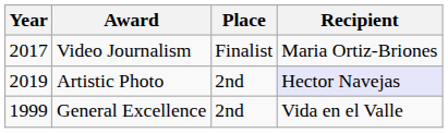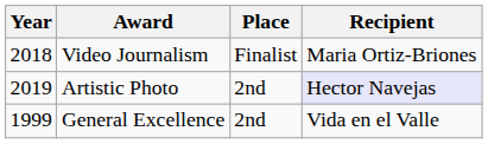 <table class="wikitable">
 <tr>
 <th>Year</th>
 <th>Award</th>
 <th>Place</th>
 <th>Recipient</th>
 </tr>
 <tr>
-<td>2017</td>
+<td>2018</td>
 <td>Video Journalism</td>
 <td>Finalist</td>
 <td>Maria Ortiz-Briones</td>
 </tr>
 <tr>
 <td>2019</td>
 <td>Artistic Photo</td>
 <td>2nd</td>
 <td style="background: lavender;">Hector Navejas</td>
 </tr>
 <tr>
 <td>1999</td>
 <td>General Excellence</td>
 <td>2nd</td>
 <td>Vida en el Valle</td>
 </tr>
 </table>
